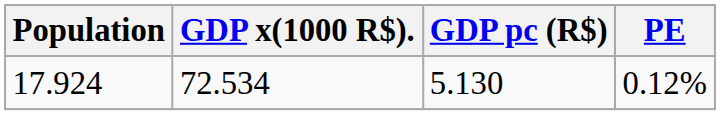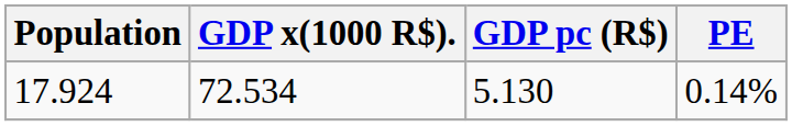 <table class="wikitable" border="1">
 <tr>
 <th>Population</th>
 <th><a href='#'>GDP</a> x(1000 R$).</th>
 <th><a href='#'>GDP pc</a> (R$)</th>
 <th><a href='#'>PE</a></th>
 </tr>
 <tr>
 <td>17.924</td>
 <td>72.534</td>
 <td>5.130</td>
-<td>0.12%</td>
+<td>0.14%</td>
 </tr>
 <tr>
 </tr>
 </table>
